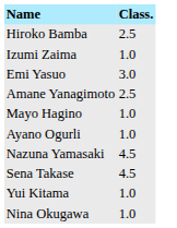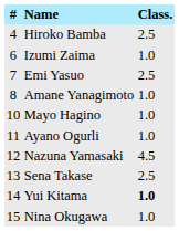 <table border=0 cellpadding=2 cellspacing=0  |- bgcolor=#EAEAEB style="text-align:center; font-size:90%;">
 <tr bgcolor=#ADEBFD>
+<th>#</th>
 <th align=left>Name</th>
 <th align=left>Class.</th>
 </tr>
 <tr>
+<td>4</td>
 <td align=left>Hiroko Bamba</td>
 <td align=left>2.5</td>
 </tr>
 <tr>
+<td>6</td>
 <td align=left>Izumi Zaima</td>
 <td align=left>1.0</td>
 </tr>
 <tr>
+<td>7</td>
 <td align=left>Emi Yasuo</td>
-<td align=left>3.0</td>
-</tr>
-<tr>
-<td align=left>Amane Yanagimoto</td>
 <td align=left>2.5</td>
 </tr>
 <tr>
+<td>8</td>
+<td align=left>Amane Yanagimoto</td>
+<td align=left>1.0</td>
+</tr>
+<tr>
+<td>10</td>
 <td align=left>Mayo Hagino</td>
 <td align=left>1.0</td>
 </tr>
 <tr>
+<td>11</td>
 <td align=left>Ayano Ogurli</td>
 <td align=left>1.0</td>
 </tr>
 <tr>
+<td>12</td>
 <td align=left>Nazuna Yamasaki</td>
 <td align=left>4.5</td>
 </tr>
 <tr>
+<td>13</td>
 <td align=left>Sena Takase</td>
-<td align=left>4.5</td>
+<td align=left>2.5</td>
 </tr>
 <tr>
+<td>14</td>
 <td align=left>Yui Kitama</td>
-<td align=left>1.0</td>
+<td align=left><strong>1.0</strong></td>
 </tr>
 <tr>
+<td>15</td>
 <td align=left>Nina Okugawa</td>
 <td align=left>1.0</td>
 </tr>
 </table>
